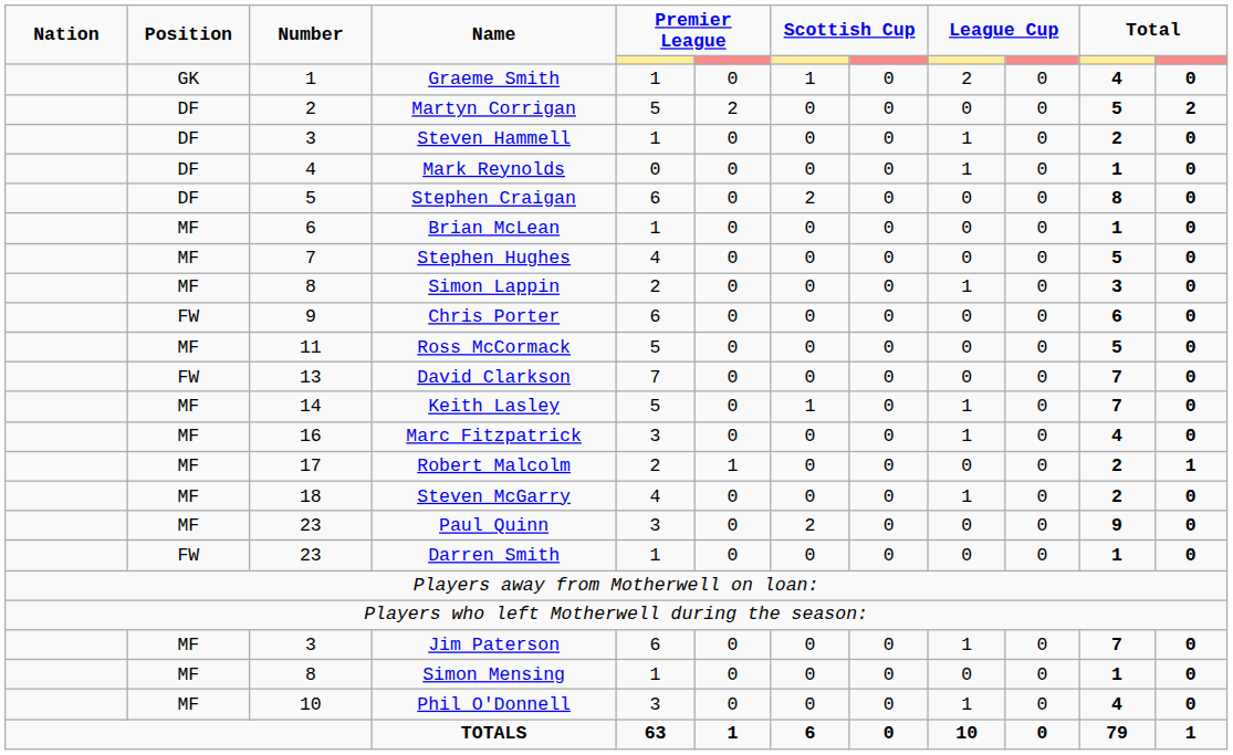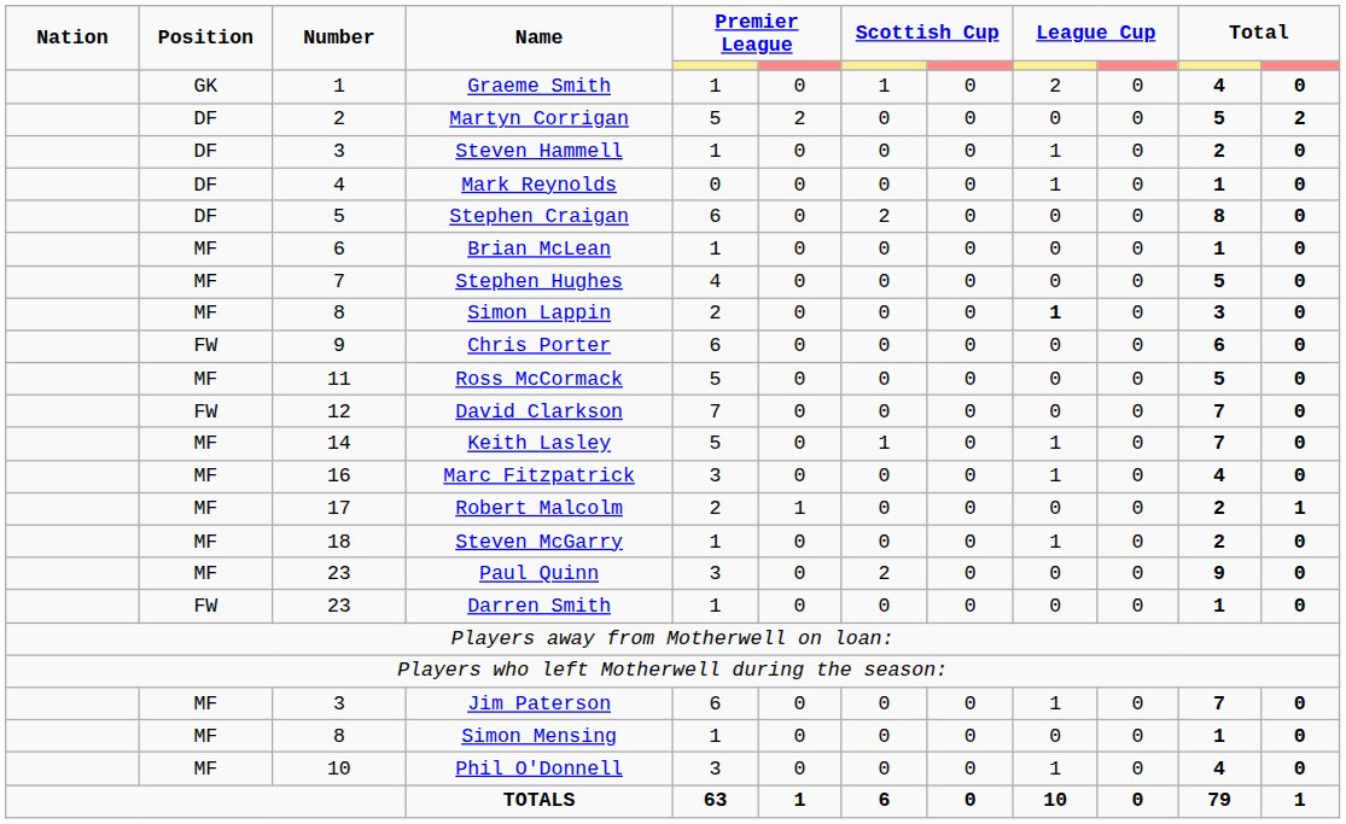 <table class="wikitable" style="font-size: 100%; text-align: center;">
 <tr>
 <td rowspan="2" width="10%" align="center"><strong>Nation</strong></td>
 <td rowspan="2" width="10%" align="center"><strong>Position</strong></td>
 <td rowspan="2" width="10%" align="center"><strong>Number</strong></td>
 <td rowspan="2" width="20%" align="center"><strong>Name</strong></td>
 <td colspan="2" align="center"><strong><a href='#'>Premier League</a></strong></td>
 <td colspan="2" align="center"><strong><a href='#'>Scottish Cup</a></strong></td>
 <td colspan="2" align="center"><strong><a href='#'>League Cup</a></strong></td>
 <td colspan="2" align="center"><strong>Total </strong></td>
 </tr>
 <tr>
 <th width=60 style="background: #FFEE99"></th>
 <th width=60 style="background: #FF8888"></th>
 <th width=60 style="background: #FFEE99"></th>
 <th width=60 style="background: #FF8888"></th>
 <th width=60 style="background: #FFEE99"></th>
 <th width=60 style="background: #FF8888"></th>
 <th width=60 style="background: #FFEE99"></th>
 <th width=60 style="background: #FF8888"></th>
 </tr>
 <tr>
 <td></td>
 <td>GK</td>
 <td>1</td>
 <td><a href='#'>Graeme Smith</a></td>
 <td>1</td>
 <td>0</td>
 <td>1</td>
 <td>0</td>
 <td>2</td>
 <td>0</td>
 <td><strong>4</strong></td>
 <td><strong>0</strong></td>
 </tr>
 <tr>
 <td></td>
 <td>DF</td>
 <td>2</td>
 <td><a href='#'>Martyn Corrigan</a></td>
 <td>5</td>
 <td>2</td>
 <td>0</td>
 <td>0</td>
 <td>0</td>
 <td>0</td>
 <td><strong>5</strong></td>
 <td><strong>2</strong></td>
 </tr>
 <tr>
 <td></td>
 <td>DF</td>
 <td>3</td>
 <td><a href='#'>Steven Hammell</a></td>
 <td>1</td>
 <td>0</td>
 <td>0</td>
 <td>0</td>
 <td>1</td>
 <td>0</td>
 <td><strong>2</strong></td>
 <td><strong>0</strong></td>
 </tr>
 <tr>
 <td></td>
 <td>DF</td>
 <td>4</td>
 <td><a href='#'>Mark Reynolds</a></td>
 <td>0</td>
 <td>0</td>
 <td>0</td>
 <td>0</td>
 <td>1</td>
 <td>0</td>
 <td><strong>1</strong></td>
 <td><strong>0</strong></td>
 </tr>
 <tr>
 <td></td>
 <td>DF</td>
 <td>5</td>
 <td><a href='#'>Stephen Craigan</a></td>
 <td>6</td>
 <td>0</td>
 <td>2</td>
 <td>0</td>
 <td>0</td>
 <td>0</td>
 <td><strong>8</strong></td>
 <td><strong>0</strong></td>
 </tr>
 <tr>
 <td></td>
 <td>MF</td>
 <td>6</td>
 <td><a href='#'>Brian McLean</a></td>
 <td>1</td>
 <td>0</td>
 <td>0</td>
 <td>0</td>
 <td>0</td>
 <td>0</td>
 <td><strong>1</strong></td>
 <td><strong>0</strong></td>
 </tr>
 <tr>
 <td></td>
 <td>MF</td>
 <td>7</td>
 <td><a href='#'>Stephen Hughes</a></td>
 <td>4</td>
 <td>0</td>
 <td>0</td>
 <td>0</td>
 <td>0</td>
 <td>0</td>
 <td><strong>5</strong></td>
 <td><strong>0</strong></td>
 </tr>
 <tr>
 <td></td>
 <td>MF</td>
 <td>8</td>
 <td><a href='#'>Simon Lappin</a></td>
 <td>2</td>
 <td>0</td>
 <td>0</td>
 <td>0</td>
-<td>1</td>
+<td><strong>1</strong></td>
 <td>0</td>
 <td><strong>3</strong></td>
 <td><strong>0</strong></td>
 </tr>
 <tr>
 <td></td>
 <td>FW</td>
 <td>9</td>
 <td><a href='#'>Chris Porter</a></td>
 <td>6</td>
 <td>0</td>
 <td>0</td>
 <td>0</td>
 <td>0</td>
 <td>0</td>
 <td><strong>6</strong></td>
 <td><strong>0</strong></td>
 </tr>
 <tr>
 <td></td>
 <td>MF</td>
 <td>11</td>
 <td><a href='#'>Ross McCormack</a></td>
 <td>5</td>
 <td>0</td>
 <td>0</td>
 <td>0</td>
 <td>0</td>
 <td>0</td>
 <td><strong>5</strong></td>
 <td><strong>0</strong></td>
 </tr>
 <tr>
 <td></td>
 <td>FW</td>
-<td>13</td>
+<td>12</td>
 <td><a href='#'>David Clarkson</a></td>
 <td>7</td>
 <td>0</td>
 <td>0</td>
 <td>0</td>
 <td>0</td>
 <td>0</td>
 <td><strong>7</strong></td>
 <td><strong>0</strong></td>
 </tr>
 <tr>
 <td></td>
 <td>MF</td>
 <td>14</td>
 <td><a href='#'>Keith Lasley</a></td>
 <td>5</td>
 <td>0</td>
 <td>1</td>
 <td>0</td>
 <td>1</td>
 <td>0</td>
 <td><strong>7</strong></td>
 <td><strong>0</strong></td>
 </tr>
 <tr>
 <td></td>
 <td>MF</td>
 <td>16</td>
 <td><a href='#'>Marc Fitzpatrick</a></td>
 <td>3</td>
 <td>0</td>
 <td>0</td>
 <td>0</td>
 <td>1</td>
 <td>0</td>
 <td><strong>4</strong></td>
 <td><strong>0</strong></td>
 </tr>
 <tr>
 <td></td>
 <td>MF</td>
 <td>17</td>
 <td><a href='#'>Robert Malcolm</a></td>
 <td>2</td>
 <td>1</td>
 <td>0</td>
 <td>0</td>
 <td>0</td>
 <td>0</td>
 <td><strong>2</strong></td>
 <td><strong>1</strong></td>
 </tr>
 <tr>
 <td></td>
 <td>MF</td>
 <td>18</td>
 <td><a href='#'>Steven McGarry</a></td>
-<td>4</td>
+<td>1</td>
 <td>0</td>
 <td>0</td>
 <td>0</td>
 <td>1</td>
 <td>0</td>
 <td><strong>2</strong></td>
 <td><strong>0</strong></td>
 </tr>
 <tr>
 <td></td>
 <td>MF</td>
 <td>23</td>
 <td><a href='#'>Paul Quinn</a></td>
 <td>3</td>
 <td>0</td>
 <td>2</td>
 <td>0</td>
 <td>0</td>
 <td>0</td>
 <td><strong>9</strong></td>
 <td><strong>0</strong></td>
 </tr>
 <tr>
 <td></td>
 <td>FW</td>
 <td>23</td>
 <td><a href='#'>Darren Smith</a></td>
 <td>1</td>
 <td>0</td>
 <td>0</td>
 <td>0</td>
 <td>0</td>
 <td>0</td>
 <td><strong>1</strong></td>
 <td><strong>0</strong></td>
 </tr>
 <tr>
 <td colspan="14"><em>Players away from Motherwell on loan:</em></td>
 </tr>
 <tr>
 <td colspan="14"><em>Players who left Motherwell during the season:</em></td>
 </tr>
 <tr>
 <td></td>
 <td>MF</td>
 <td>3</td>
 <td><a href='#'>Jim Paterson</a></td>
 <td>6</td>
 <td>0</td>
 <td>0</td>
 <td>0</td>
 <td>1</td>
 <td>0</td>
 <td><strong>7</strong></td>
 <td><strong>0</strong></td>
 </tr>
 <tr>
 <td></td>
 <td>MF</td>
 <td>8</td>
 <td><a href='#'>Simon Mensing</a></td>
 <td>1</td>
 <td>0</td>
 <td>0</td>
 <td>0</td>
 <td>0</td>
 <td>0</td>
 <td><strong>1</strong></td>
 <td><strong>0</strong></td>
 </tr>
 <tr>
 <td></td>
 <td>MF</td>
 <td>10</td>
 <td><a href='#'>Phil O'Donnell</a></td>
 <td>3</td>
 <td>0</td>
 <td>0</td>
 <td>0</td>
 <td>1</td>
 <td>0</td>
 <td><strong>4</strong></td>
 <td><strong>0</strong></td>
 </tr>
 <tr>
 <td colspan="3"></td>
 <td><strong>TOTALS</strong></td>
 <td><strong>63</strong></td>
 <td><strong>1</strong></td>
 <td><strong>6</strong></td>
 <td><strong>0</strong></td>
 <td><strong>10</strong></td>
 <td><strong>0</strong></td>
 <td><strong>79</strong></td>
 <td><strong>1</strong></td>
 </tr>
 </table>
